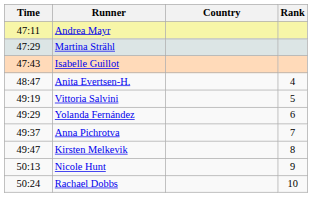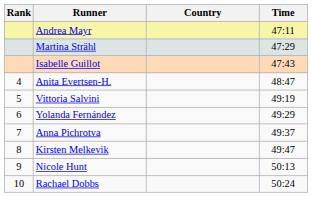 <table class="wikitable" style="text-align:center; font-size: 90%; border: gray solid 1px;border-collapse:collapse;">
 <tr bgcolor="#E4E4E4">
-<th style="border-bottom:1px solid #AAAAAA" width=60>Time</th>
+<th style="border-bottom:1px solid #AAAAAA" width=10>Rank</th>
 <th style="border-bottom:1px solid #AAAAAA" width=150>Runner</th>
 <th style="border-bottom:1px solid #AAAAAA" width=150>Country</th>
-<th style="border-bottom:1px solid #AAAAAA" width=10>Rank</th>
+<th style="border-bottom:1px solid #AAAAAA" width=60>Time</th>
 </tr>
 <tr bgcolor=F7F6A8>
-<td>47:11</td>
+<td></td>
 <td align=left><a href='#'>Andrea Mayr</a></td>
 <td align=left></td>
-<td></td>
+<td>47:11</td>
 </tr>
 <tr bgcolor=DCE5E5>
-<td>47:29</td>
+<td></td>
 <td align=left><a href='#'>Martina Strähl</a></td>
 <td align=left></td>
-<td></td>
+<td>47:29</td>
 </tr>
 <tr bgcolor=FFDAB9>
-<td>47:43</td>
+<td></td>
 <td align=left><a href='#'>Isabelle Guillot</a></td>
 <td align=left></td>
-<td></td>
+<td>47:43</td>
 </tr>
 <tr>
-<td>48:47</td>
+<td>4</td>
 <td align=left><a href='#'>Anita Evertsen-H.</a></td>
 <td align=left></td>
-<td>4</td>
+<td>48:47</td>
 </tr>
 <tr>
-<td>49:19</td>
+<td>5</td>
 <td align=left><a href='#'>Vittoria Salvini</a></td>
 <td align=left></td>
-<td>5</td>
+<td>49:19</td>
 </tr>
 <tr>
-<td>49:29</td>
+<td>6</td>
 <td align=left><a href='#'>Yolanda Fernández</a></td>
 <td align=left></td>
-<td>6</td>
+<td>49:29</td>
 </tr>
 <tr>
-<td>49:37</td>
+<td>7</td>
 <td align=left><a href='#'>Anna Pichrotva</a></td>
 <td align=left></td>
-<td>7</td>
+<td>49:37</td>
 </tr>
 <tr>
-<td>49:47</td>
+<td>8</td>
 <td align=left><a href='#'>Kirsten Melkevik</a></td>
 <td align=left></td>
-<td>8</td>
+<td>49:47</td>
 </tr>
 <tr>
-<td>50:13</td>
+<td>9</td>
 <td align=left><a href='#'>Nicole Hunt</a></td>
 <td align=left></td>
-<td>9</td>
+<td>50:13</td>
 </tr>
 <tr>
-<td>50:24</td>
+<td>10</td>
 <td align=left><a href='#'>Rachael Dobbs</a></td>
 <td align=left></td>
-<td>10</td>
+<td>50:24</td>
 </tr>
 </table>
